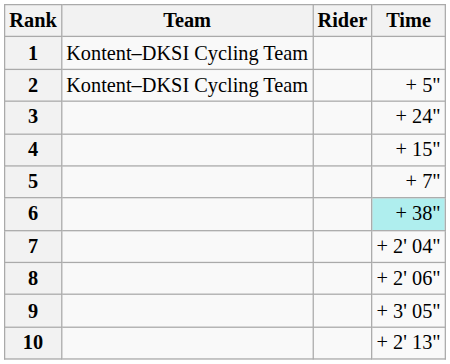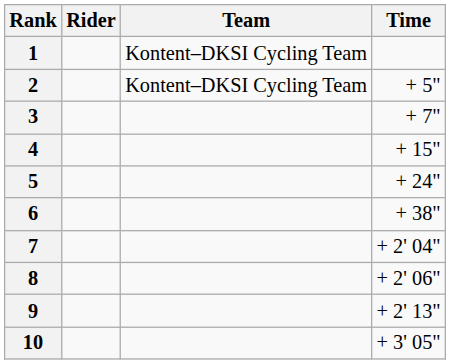 <table class="wikitable">
 <tr>
 <th scope="col">Rank</th>
+<th scope="col">Rider</th>
 <th scope="col">Team</th>
-<th scope="col">Rider</th>
 <th scope="col">Time</th>
 </tr>
 <tr>
 <th scope="row">1</th>
+<td> </td>
 <td>Kontent–DKSI Cycling Team</td>
-<td> </td>
 <td></td>
 </tr>
 <tr>
 <th scope="row">2</th>
+<td></td>
 <td>Kontent–DKSI Cycling Team</td>
-<td></td>
 <td align="right">+ 5"</td>
 </tr>
 <tr>
 <th scope="row">3</th>
 <td></td>
 <td></td>
-<td align="right">+ 24"</td>
+<td align="right">+ 7"</td>
 </tr>
 <tr>
 <th scope="row">4</th>
 <td></td>
 <td></td>
 <td align="right">+ 15"</td>
 </tr>
 <tr>
 <th scope="row">5</th>
 <td></td>
 <td></td>
-<td align="right">+ 7"</td>
+<td align="right">+ 24"</td>
 </tr>
 <tr>
 <th scope="row">6</th>
 <td></td>
 <td></td>
-<td align="right" style="background: paleturquoise;">+ 38"</td>
+<td align="right">+ 38"</td>
 </tr>
 <tr>
 <th scope="row">7</th>
 <td></td>
 <td></td>
 <td align="right">+ 2' 04"</td>
 </tr>
 <tr>
 <th scope="row">8</th>
 <td></td>
 <td></td>
 <td align="right">+ 2' 06"</td>
 </tr>
 <tr>
 <th scope="row">9</th>
 <td></td>
 <td></td>
-<td align="right">+ 3' 05"</td>
+<td align="right">+ 2' 13"</td>
 </tr>
 <tr>
 <th scope="row">10</th>
 <td></td>
 <td></td>
-<td align="right">+ 2' 13"</td>
+<td align="right">+ 3' 05"</td>
 </tr>
 </table>
